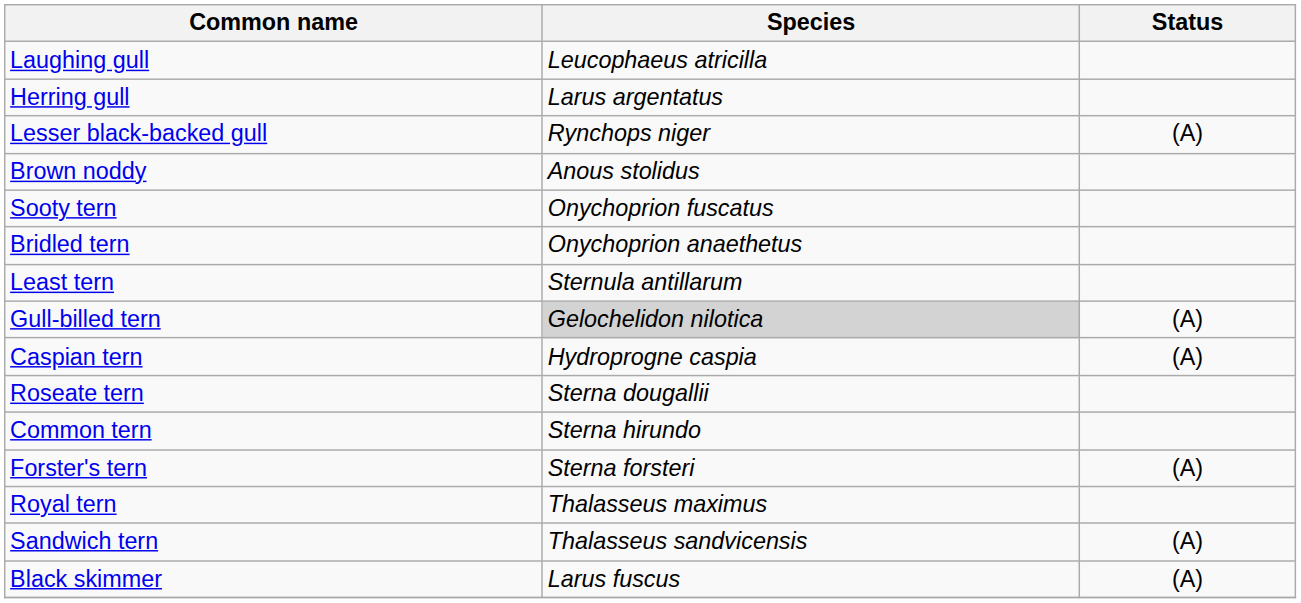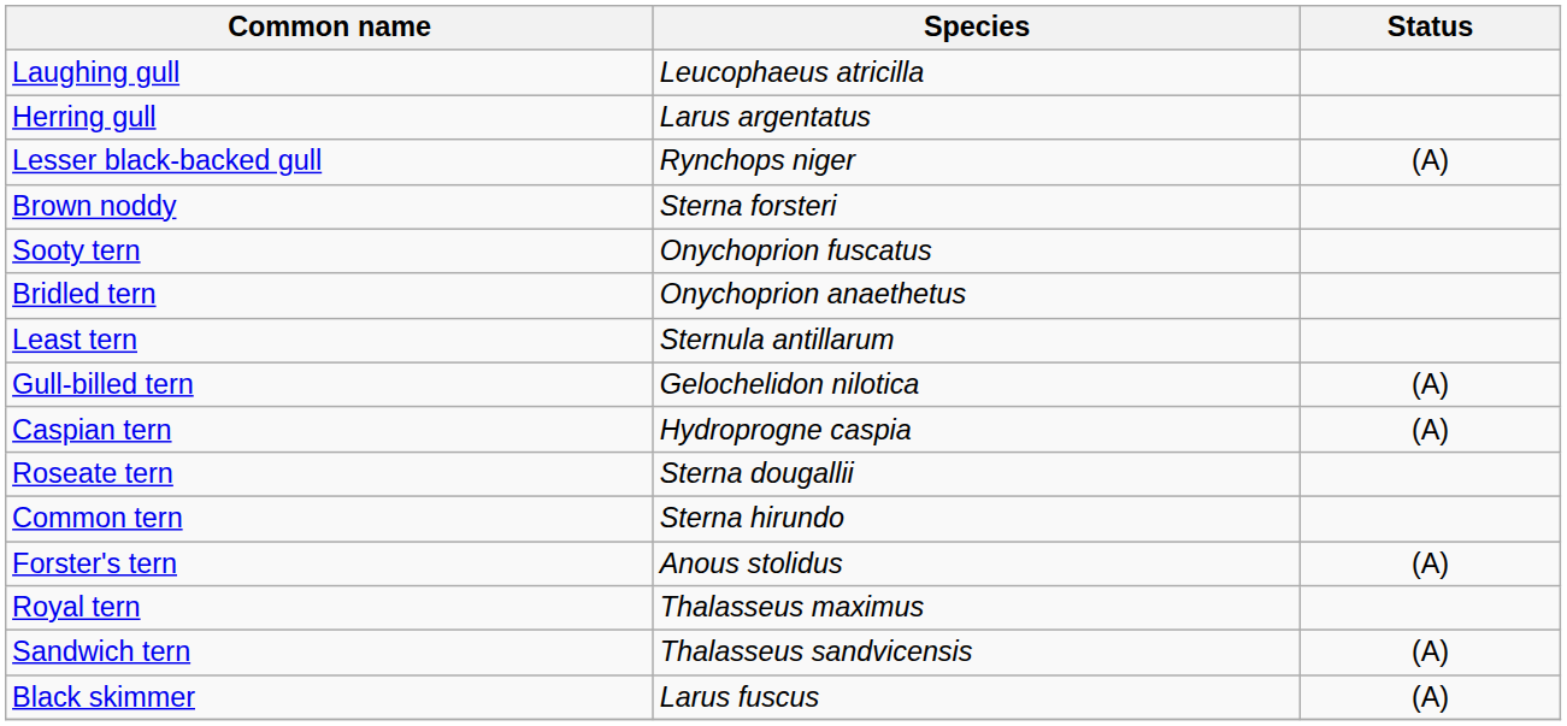 <table width=70% class="wikitable">
 <tr>
 <th width=20%>Common name</th>
 <th width=20%>Species</th>
 <th width=8%>Status</th>
 </tr>
 <tr>
 <td><a href='#'>Laughing gull</a></td>
 <td><em>Leucophaeus atricilla</em></td>
 <td align=center></td>
 </tr>
 <tr>
 <td><a href='#'>Herring gull</a></td>
 <td><em>Larus argentatus</em></td>
 <td align=center></td>
 </tr>
 <tr>
 <td><a href='#'>Lesser black-backed gull</a></td>
 <td><em>Rynchops niger</em></td>
 <td align=center>(A)</td>
 </tr>
 <tr>
 <td><a href='#'>Brown noddy</a></td>
-<td><em>Anous stolidus</em></td>
+<td><em>Sterna forsteri</em></td>
 <td align=center></td>
 </tr>
 <tr>
 <td><a href='#'>Sooty tern</a></td>
 <td><em>Onychoprion fuscatus</em></td>
 <td align=center></td>
 </tr>
 <tr>
 <td><a href='#'>Bridled tern</a></td>
 <td><em>Onychoprion anaethetus</em></td>
 <td align=center></td>
 </tr>
 <tr>
 <td><a href='#'>Least tern</a></td>
 <td><em>Sternula antillarum</em></td>
 <td align=center></td>
 </tr>
 <tr>
 <td><a href='#'>Gull-billed tern</a></td>
-<td style="background: lightgrey;"><em>Gelochelidon nilotica</em></td>
+<td><em>Gelochelidon nilotica</em></td>
 <td align=center>(A)</td>
 </tr>
 <tr>
 <td><a href='#'>Caspian tern</a></td>
 <td><em>Hydroprogne caspia</em></td>
 <td align=center>(A)</td>
 </tr>
 <tr>
 <td><a href='#'>Roseate tern</a></td>
 <td><em>Sterna dougallii</em></td>
 <td align=center></td>
 </tr>
 <tr>
 <td><a href='#'>Common tern</a></td>
 <td><em>Sterna hirundo</em></td>
 <td align=center></td>
 </tr>
 <tr>
 <td><a href='#'>Forster's tern</a></td>
-<td><em>Sterna forsteri</em></td>
+<td><em>Anous stolidus</em></td>
 <td align=center>(A)</td>
 </tr>
 <tr>
 <td><a href='#'>Royal tern</a></td>
 <td><em>Thalasseus maximus</em></td>
 <td align=center></td>
 </tr>
 <tr>
 <td><a href='#'>Sandwich tern</a></td>
 <td><em>Thalasseus sandvicensis</em></td>
 <td align=center>(A)</td>
 </tr>
 <tr>
 <td><a href='#'>Black skimmer</a></td>
 <td><em>Larus fuscus</em></td>
 <td align=center>(A)</td>
 </tr>
 <tr>
 </tr>
 </table>
